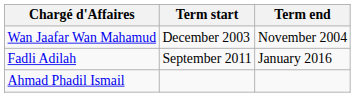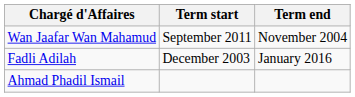 <table class=wikitable>
 <tr>
 <th>Chargé d'Affaires</th>
 <th>Term start</th>
 <th>Term end</th>
 </tr>
 <tr>
 <td><a href='#'>Wan Jaafar Wan Mahamud</a></td>
-<td>December 2003</td>
+<td>September 2011</td>
 <td>November 2004</td>
 </tr>
 <tr>
 <td><a href='#'>Fadli Adilah</a></td>
-<td>September 2011</td>
+<td>December 2003</td>
 <td>January 2016</td>
 </tr>
 <tr>
 <td><a href='#'>Ahmad Phadil Ismail</a></td>
 <td></td>
 <td></td>
 </tr>
 </table>
